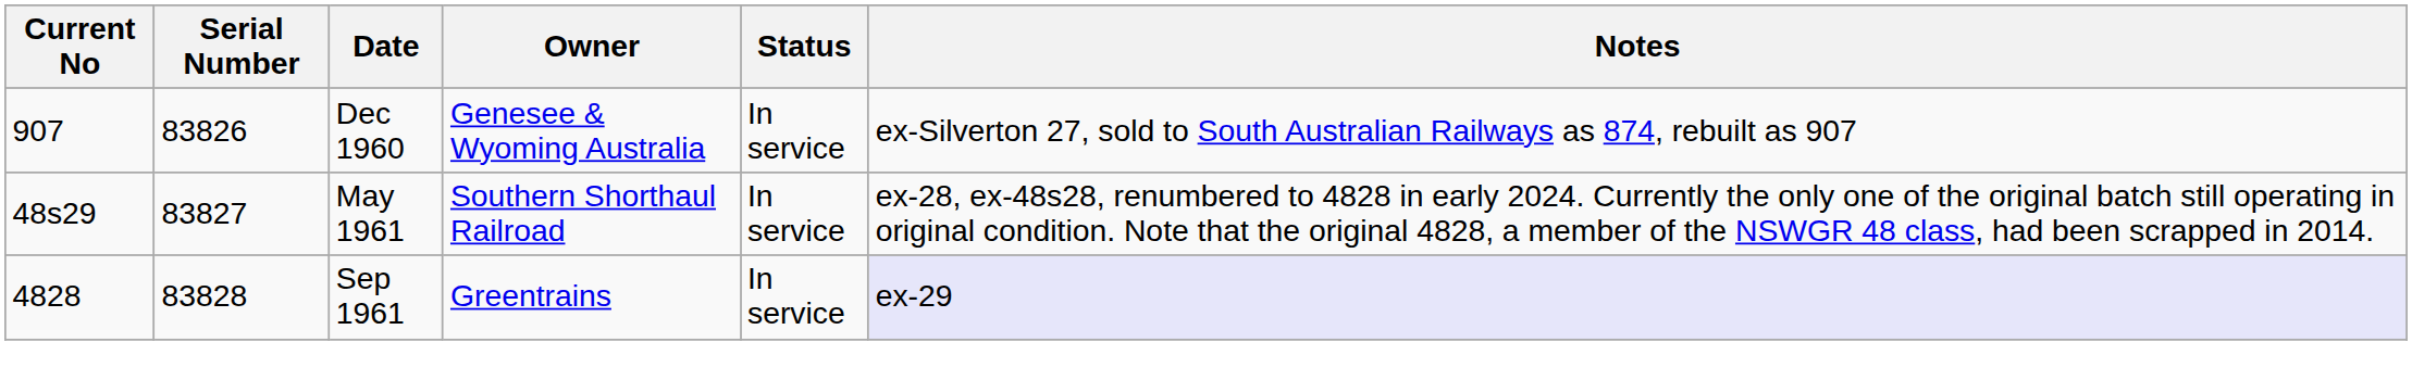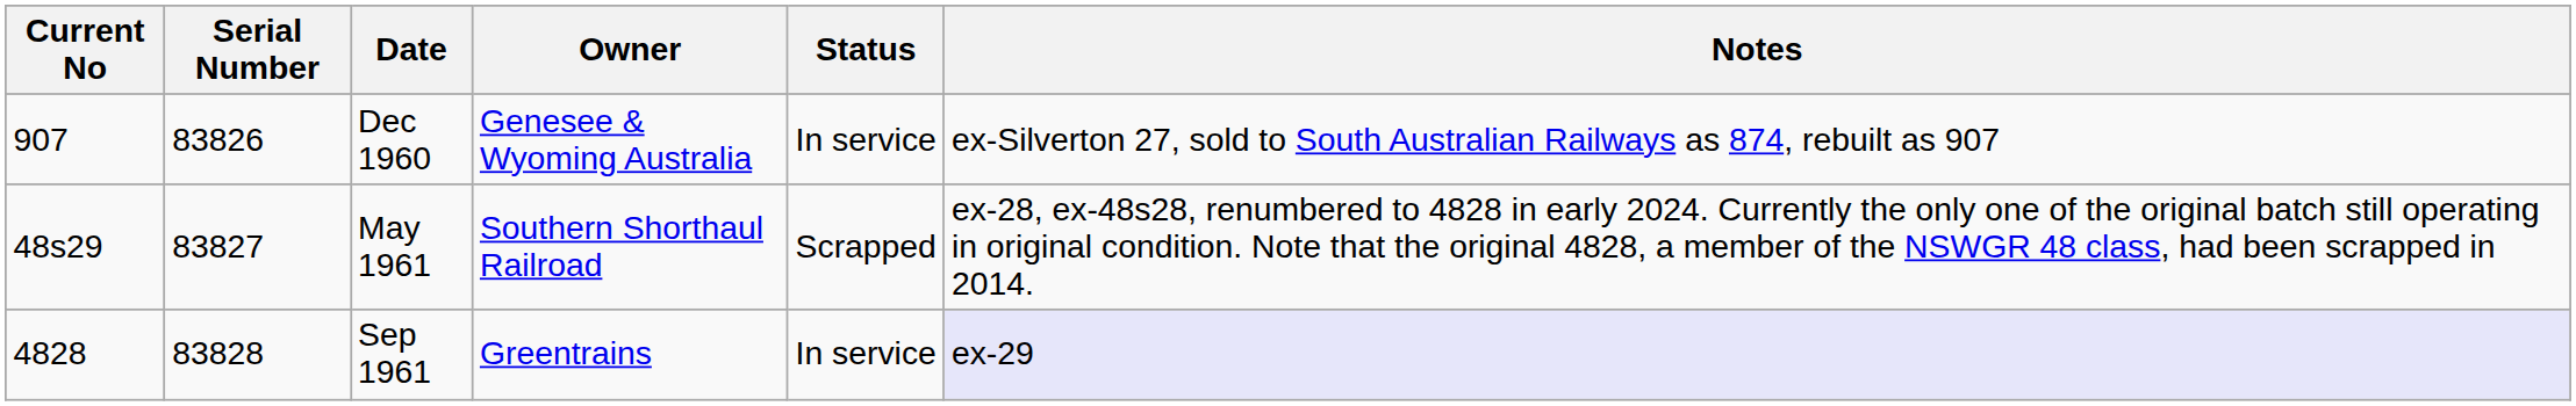 <table class="wikitable sortable">
 <tr>
 <th>Current No</th>
 <th>Serial Number</th>
 <th>Date</th>
 <th>Owner</th>
 <th>Status</th>
 <th>Notes</th>
 </tr>
 <tr>
 <td>907</td>
 <td>83826</td>
 <td>Dec 1960</td>
 <td><a href='#'>Genesee & Wyoming Australia</a></td>
 <td>In service</td>
 <td>ex-Silverton 27, sold to <a href='#'>South Australian Railways</a> as <a href='#'>874</a>, rebuilt as 907</td>
 </tr>
 <tr>
 <td>48s29</td>
 <td>83827</td>
 <td>May 1961</td>
 <td><a href='#'>Southern Shorthaul Railroad</a></td>
-<td>In service</td>
+<td>Scrapped</td>
 <td>ex-28, ex-48s28, renumbered to 4828 in early 2024. Currently the only one of the original batch still operating in original condition. Note that the original 4828, a member of the <a href='#'>NSWGR 48 class</a>, had been scrapped in 2014.</td>
 </tr>
 <tr>
 <td>4828</td>
 <td>83828</td>
 <td>Sep 1961</td>
 <td><a href='#'>Greentrains</a></td>
 <td>In service</td>
 <td style="background: lavender;">ex-29</td>
 </tr>
 </table>
